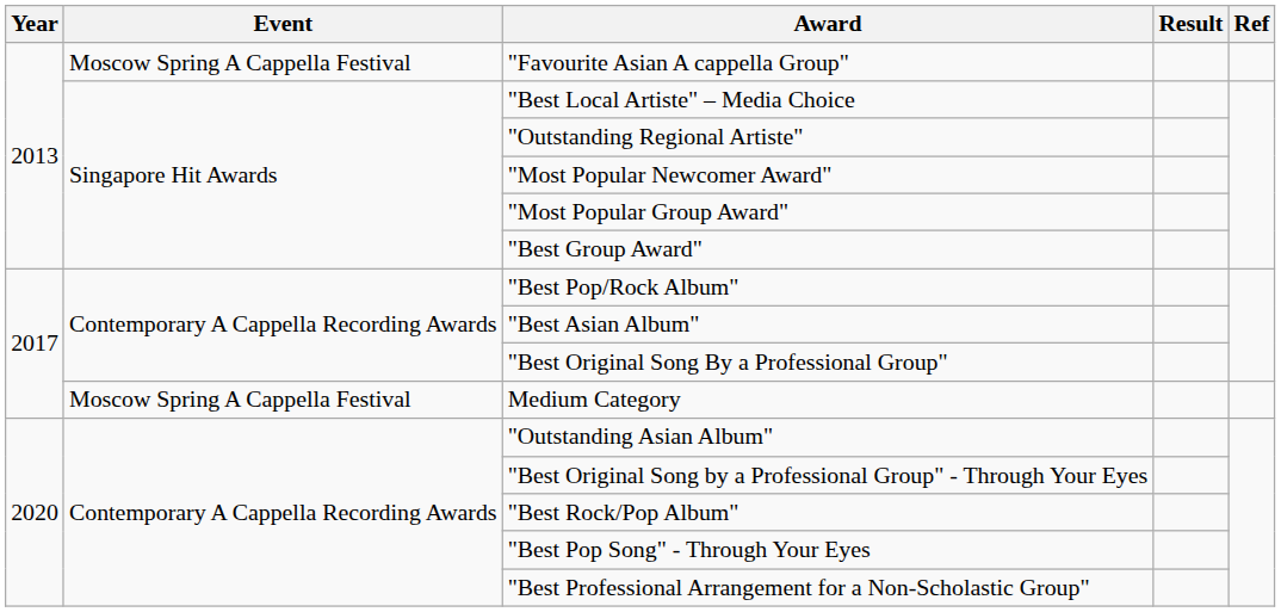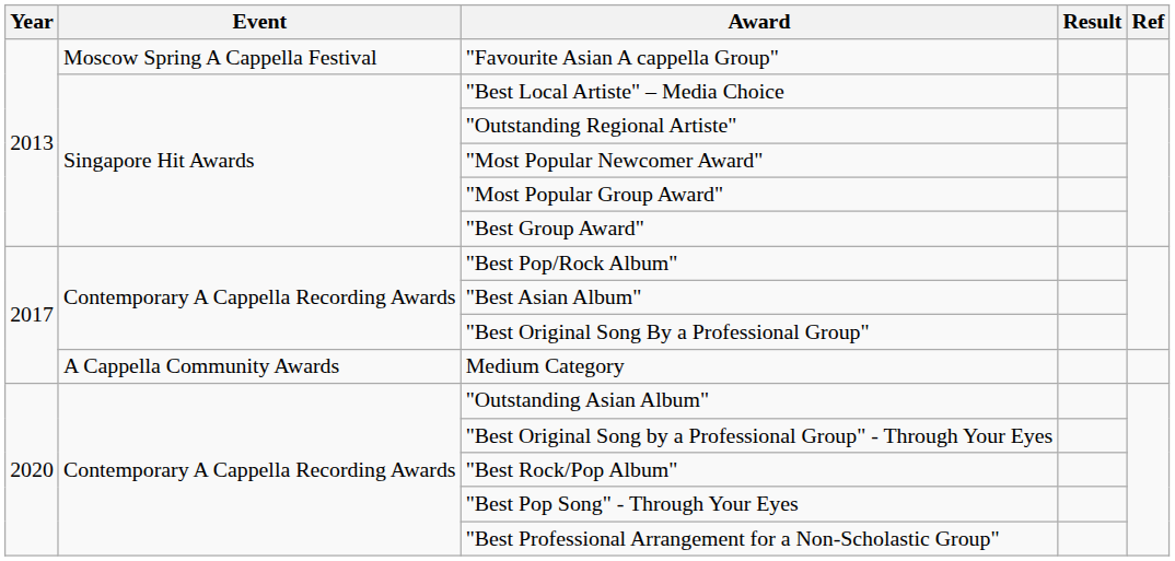 <table class="wikitable">
 <tr>
 <th>Year</th>
 <th>Event</th>
 <th>Award</th>
 <th>Result</th>
 <th>Ref</th>
 </tr>
 <tr>
 <td rowspan="6">2013</td>
 <td>Moscow Spring A Cappella Festival</td>
 <td>"Favourite Asian A cappella Group"</td>
 <td></td>
 <td></td>
 </tr>
 <tr>
 <td rowspan=5>Singapore Hit Awards</td>
 <td>"Best Local Artiste" – Media Choice</td>
 <td></td>
 <td rowspan=5></td>
 </tr>
 <tr>
 <td>"Outstanding Regional Artiste"</td>
 <td></td>
 </tr>
 <tr>
 <td>"Most Popular Newcomer Award"</td>
 <td></td>
 </tr>
 <tr>
 <td>"Most Popular Group Award"</td>
 <td></td>
 </tr>
 <tr>
 <td>"Best Group Award"</td>
 <td></td>
 </tr>
 <tr>
 <td rowspan="4">2017</td>
 <td rowspan="3">Contemporary A Cappella Recording Awards</td>
 <td>"Best Pop/Rock Album"</td>
 <td></td>
 <td rowspan="3"></td>
 </tr>
 <tr>
 <td>"Best Asian Album"</td>
 <td></td>
 </tr>
 <tr>
 <td>"Best Original Song By a Professional Group"</td>
 <td></td>
 </tr>
 <tr>
-<td>Moscow Spring A Cappella Festival</td>
+<td>A Cappella Community Awards</td>
 <td "Medium Category Group">Medium Category</td>
 <td></td>
 <td></td>
 </tr>
 <tr>
 <td rowspan="5">2020</td>
 <td rowspan="5">Contemporary A Cappella Recording Awards</td>
 <td "Outstanding Asian Album">"Outstanding Asian Album"</td>
 <td></td>
 <td rowspan="5"></td>
 </tr>
 <tr>
 <td>"Best Original Song by a Professional Group" - Through Your Eyes</td>
 <td></td>
 </tr>
 <tr>
 <td>"Best Rock/Pop Album"</td>
 <td></td>
 </tr>
 <tr>
 <td>"Best Pop Song" - Through Your Eyes</td>
 <td></td>
 </tr>
 <tr>
 <td>"Best Professional Arrangement for a Non-Scholastic Group"</td>
 <td></td>
 </tr>
 </table>
